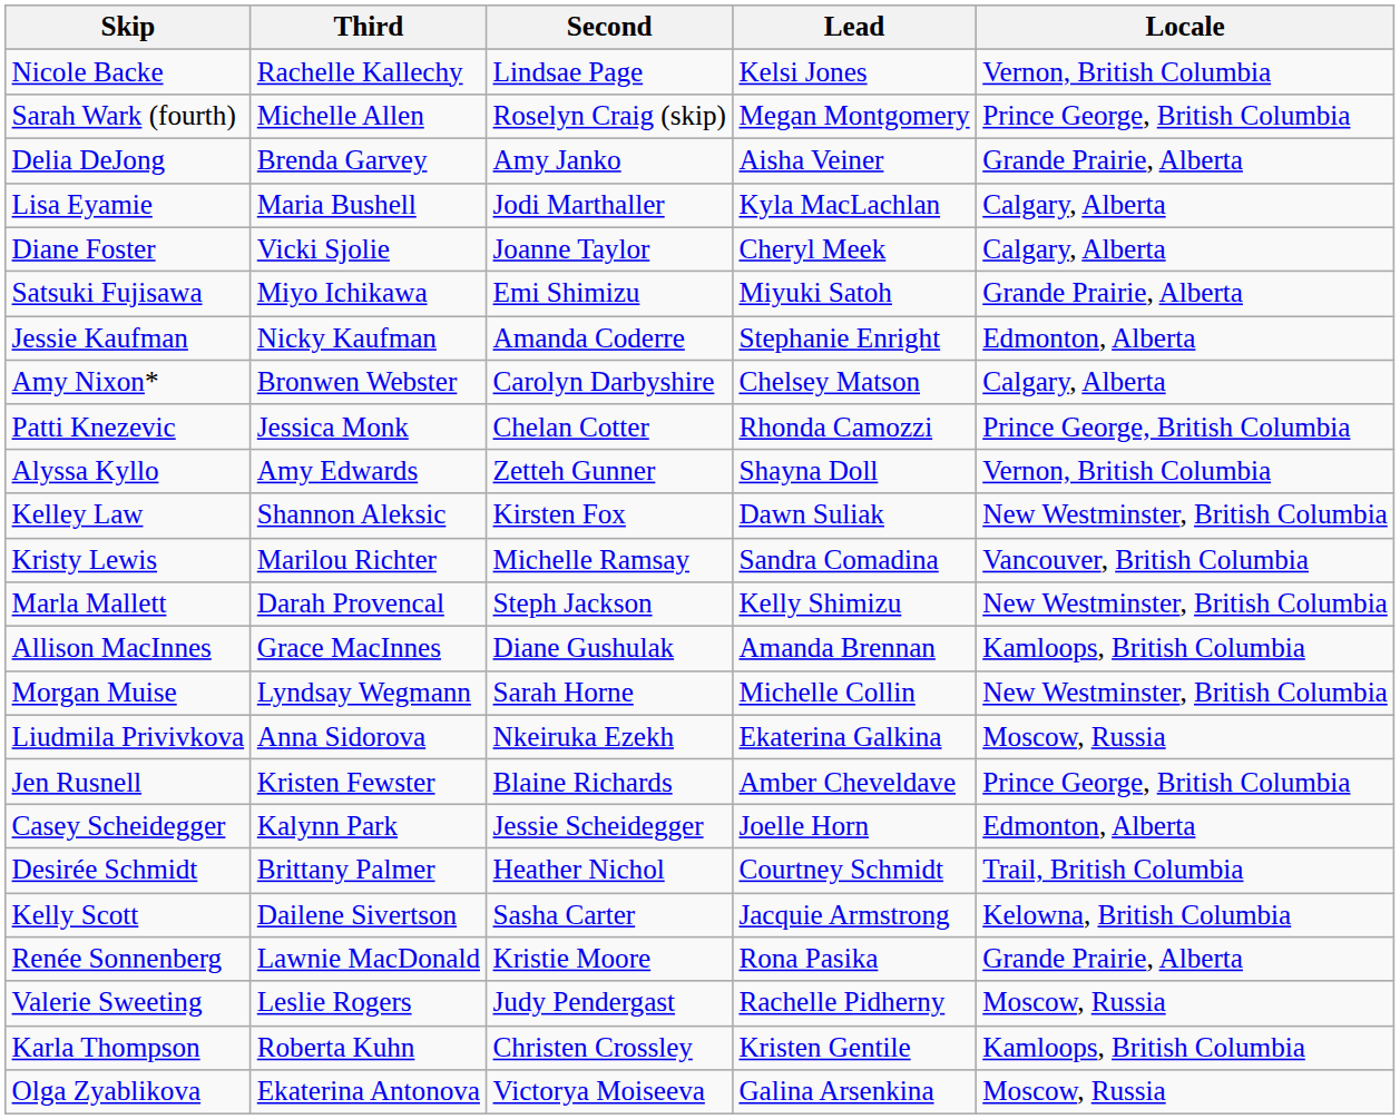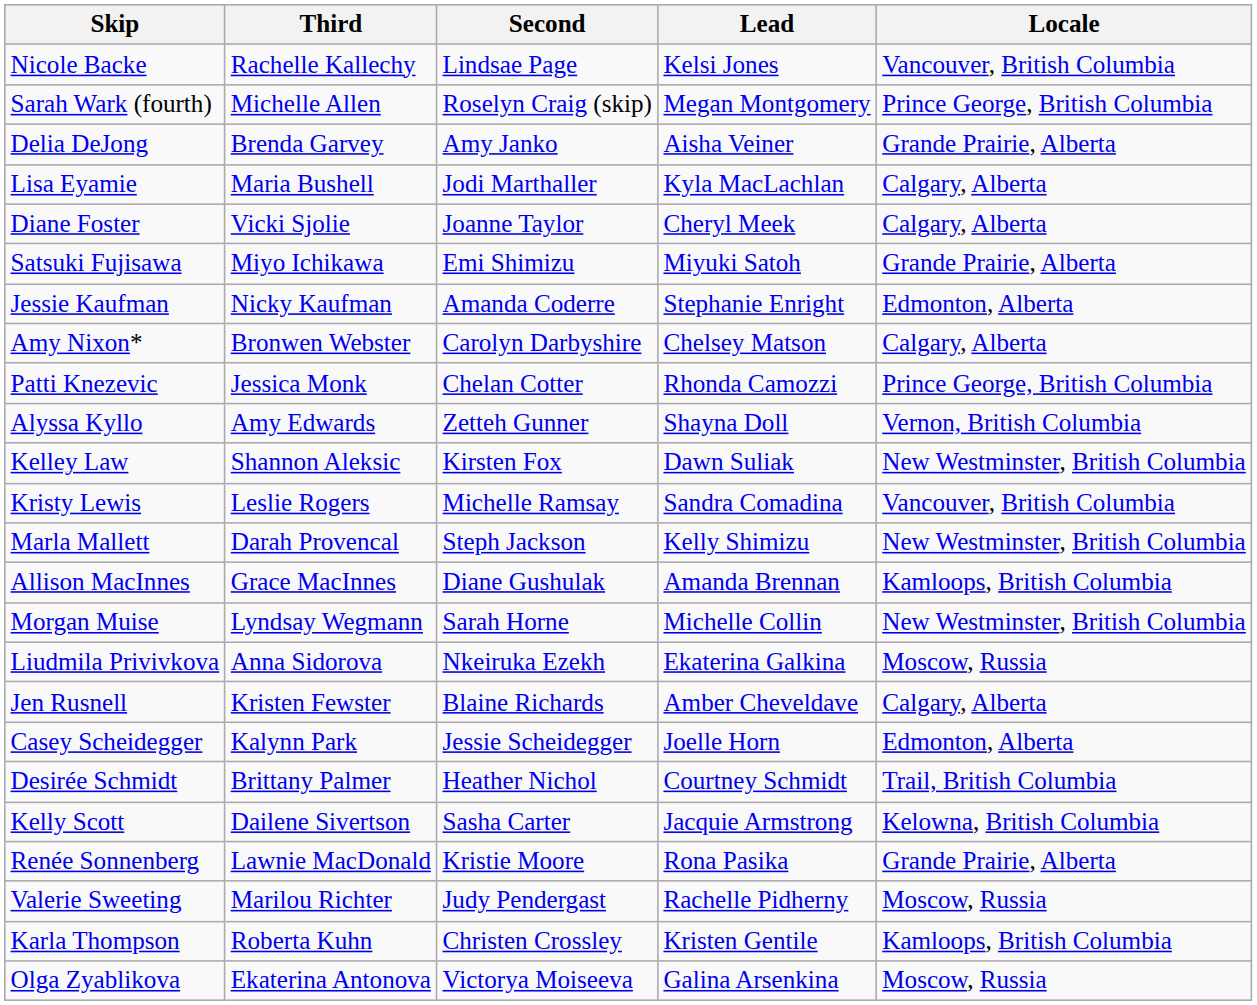 <table class=wikitable>
 <tr>
 <th>Skip</th>
 <th>Third</th>
 <th>Second</th>
 <th>Lead</th>
 <th>Locale</th>
 </tr>
 <tr>
 <td><a href='#'>Nicole Backe</a></td>
 <td><a href='#'>Rachelle Kallechy</a></td>
 <td><a href='#'>Lindsae Page</a></td>
 <td><a href='#'>Kelsi Jones</a></td>
-<td> <a href='#'>Vernon, British Columbia</a></td>
+<td> <a href='#'>Vancouver</a>, <a href='#'>British Columbia</a></td>
 </tr>
 <tr>
 <td><a href='#'>Sarah Wark</a> (fourth)</td>
 <td><a href='#'>Michelle Allen</a></td>
 <td><a href='#'>Roselyn Craig</a> (skip)</td>
 <td><a href='#'>Megan Montgomery</a></td>
 <td> <a href='#'>Prince George</a>, <a href='#'>British Columbia</a></td>
 </tr>
 <tr>
 <td><a href='#'>Delia DeJong</a></td>
 <td><a href='#'>Brenda Garvey</a></td>
 <td><a href='#'>Amy Janko</a></td>
 <td><a href='#'>Aisha Veiner</a></td>
 <td> <a href='#'>Grande Prairie</a>, <a href='#'>Alberta</a></td>
 </tr>
 <tr>
 <td><a href='#'>Lisa Eyamie</a></td>
 <td><a href='#'>Maria Bushell</a></td>
 <td><a href='#'>Jodi Marthaller</a></td>
 <td><a href='#'>Kyla MacLachlan</a></td>
 <td> <a href='#'>Calgary</a>, <a href='#'>Alberta</a></td>
 </tr>
 <tr>
 <td><a href='#'>Diane Foster</a></td>
 <td><a href='#'>Vicki Sjolie</a></td>
 <td><a href='#'>Joanne Taylor</a></td>
 <td><a href='#'>Cheryl Meek</a></td>
 <td> <a href='#'>Calgary</a>, <a href='#'>Alberta</a></td>
 </tr>
 <tr>
 <td><a href='#'>Satsuki Fujisawa</a></td>
 <td><a href='#'>Miyo Ichikawa</a></td>
 <td><a href='#'>Emi Shimizu</a></td>
 <td><a href='#'>Miyuki Satoh</a></td>
 <td> <a href='#'>Grande Prairie</a>, <a href='#'>Alberta</a></td>
 </tr>
 <tr>
 <td><a href='#'>Jessie Kaufman</a></td>
 <td><a href='#'>Nicky Kaufman</a></td>
 <td><a href='#'>Amanda Coderre</a></td>
 <td><a href='#'>Stephanie Enright</a></td>
 <td> <a href='#'>Edmonton</a>, <a href='#'>Alberta</a></td>
 </tr>
 <tr>
 <td><a href='#'>Amy Nixon</a>*</td>
 <td><a href='#'>Bronwen Webster</a></td>
 <td><a href='#'>Carolyn Darbyshire</a></td>
 <td><a href='#'>Chelsey Matson</a></td>
 <td> <a href='#'>Calgary</a>, <a href='#'>Alberta</a></td>
 </tr>
 <tr>
 <td><a href='#'>Patti Knezevic</a></td>
 <td><a href='#'>Jessica Monk</a></td>
 <td><a href='#'>Chelan Cotter</a></td>
 <td><a href='#'>Rhonda Camozzi</a></td>
 <td> <a href='#'>Prince George, British Columbia</a></td>
 </tr>
 <tr>
 <td><a href='#'>Alyssa Kyllo</a></td>
 <td><a href='#'>Amy Edwards</a></td>
 <td><a href='#'>Zetteh Gunner</a></td>
 <td><a href='#'>Shayna Doll</a></td>
 <td> <a href='#'>Vernon, British Columbia</a></td>
 </tr>
 <tr>
 <td><a href='#'>Kelley Law</a></td>
 <td><a href='#'>Shannon Aleksic</a></td>
 <td><a href='#'>Kirsten Fox</a></td>
 <td><a href='#'>Dawn Suliak</a></td>
 <td> <a href='#'>New Westminster</a>, <a href='#'>British Columbia</a></td>
 </tr>
 <tr>
 <td><a href='#'>Kristy Lewis</a></td>
-<td><a href='#'>Marilou Richter</a></td>
+<td><a href='#'>Leslie Rogers</a></td>
 <td><a href='#'>Michelle Ramsay</a></td>
 <td><a href='#'>Sandra Comadina</a></td>
 <td> <a href='#'>Vancouver</a>, <a href='#'>British Columbia</a></td>
 </tr>
 <tr>
 <td><a href='#'>Marla Mallett</a></td>
 <td><a href='#'>Darah Provencal</a></td>
 <td><a href='#'>Steph Jackson</a></td>
 <td><a href='#'>Kelly Shimizu</a></td>
 <td> <a href='#'>New Westminster</a>, <a href='#'>British Columbia</a></td>
 </tr>
 <tr>
 <td><a href='#'>Allison MacInnes</a></td>
 <td><a href='#'>Grace MacInnes</a></td>
 <td><a href='#'>Diane Gushulak</a></td>
 <td><a href='#'>Amanda Brennan</a></td>
 <td> <a href='#'>Kamloops</a>, <a href='#'>British Columbia</a></td>
 </tr>
 <tr>
 <td><a href='#'>Morgan Muise</a></td>
 <td><a href='#'>Lyndsay Wegmann</a></td>
 <td><a href='#'>Sarah Horne</a></td>
 <td><a href='#'>Michelle Collin</a></td>
 <td> <a href='#'>New Westminster</a>, <a href='#'>British Columbia</a></td>
 </tr>
 <tr>
 <td><a href='#'>Liudmila Privivkova</a></td>
 <td><a href='#'>Anna Sidorova</a></td>
 <td><a href='#'>Nkeiruka Ezekh</a></td>
 <td><a href='#'>Ekaterina Galkina</a></td>
 <td> <a href='#'>Moscow</a>, <a href='#'>Russia</a></td>
 </tr>
 <tr>
 <td><a href='#'>Jen Rusnell</a></td>
 <td><a href='#'>Kristen Fewster</a></td>
 <td><a href='#'>Blaine Richards</a></td>
 <td><a href='#'>Amber Cheveldave</a></td>
-<td> <a href='#'>Prince George</a>, <a href='#'>British Columbia</a></td>
+<td> <a href='#'>Calgary</a>, <a href='#'>Alberta</a></td>
 </tr>
 <tr>
 <td><a href='#'>Casey Scheidegger</a></td>
 <td><a href='#'>Kalynn Park</a></td>
 <td><a href='#'>Jessie Scheidegger</a></td>
 <td><a href='#'>Joelle Horn</a></td>
 <td> <a href='#'>Edmonton</a>, <a href='#'>Alberta</a></td>
 </tr>
 <tr>
 <td><a href='#'>Desirée Schmidt</a></td>
 <td><a href='#'>Brittany Palmer</a></td>
 <td><a href='#'>Heather Nichol</a></td>
 <td><a href='#'>Courtney Schmidt</a></td>
 <td> <a href='#'>Trail, British Columbia</a></td>
 </tr>
 <tr>
 <td><a href='#'>Kelly Scott</a></td>
 <td><a href='#'>Dailene Sivertson</a></td>
 <td><a href='#'>Sasha Carter</a></td>
 <td><a href='#'>Jacquie Armstrong</a></td>
 <td> <a href='#'>Kelowna</a>, <a href='#'>British Columbia</a></td>
 </tr>
 <tr>
 <td><a href='#'>Renée Sonnenberg</a></td>
 <td><a href='#'>Lawnie MacDonald</a></td>
 <td><a href='#'>Kristie Moore</a></td>
 <td><a href='#'>Rona Pasika</a></td>
 <td> <a href='#'>Grande Prairie</a>, <a href='#'>Alberta</a></td>
 </tr>
 <tr>
 <td><a href='#'>Valerie Sweeting</a></td>
-<td><a href='#'>Leslie Rogers</a></td>
+<td><a href='#'>Marilou Richter</a></td>
 <td><a href='#'>Judy Pendergast</a></td>
 <td><a href='#'>Rachelle Pidherny</a></td>
 <td> <a href='#'>Moscow</a>, <a href='#'>Russia</a></td>
 </tr>
 <tr>
 <td><a href='#'>Karla Thompson</a></td>
 <td><a href='#'>Roberta Kuhn</a></td>
 <td><a href='#'>Christen Crossley</a></td>
 <td><a href='#'>Kristen Gentile</a></td>
 <td> <a href='#'>Kamloops</a>, <a href='#'>British Columbia</a></td>
 </tr>
 <tr>
 <td><a href='#'>Olga Zyablikova</a></td>
 <td><a href='#'>Ekaterina Antonova</a></td>
 <td><a href='#'>Victorya Moiseeva</a></td>
 <td><a href='#'>Galina Arsenkina</a></td>
 <td> <a href='#'>Moscow</a>, <a href='#'>Russia</a></td>
 </tr>
 </table>
